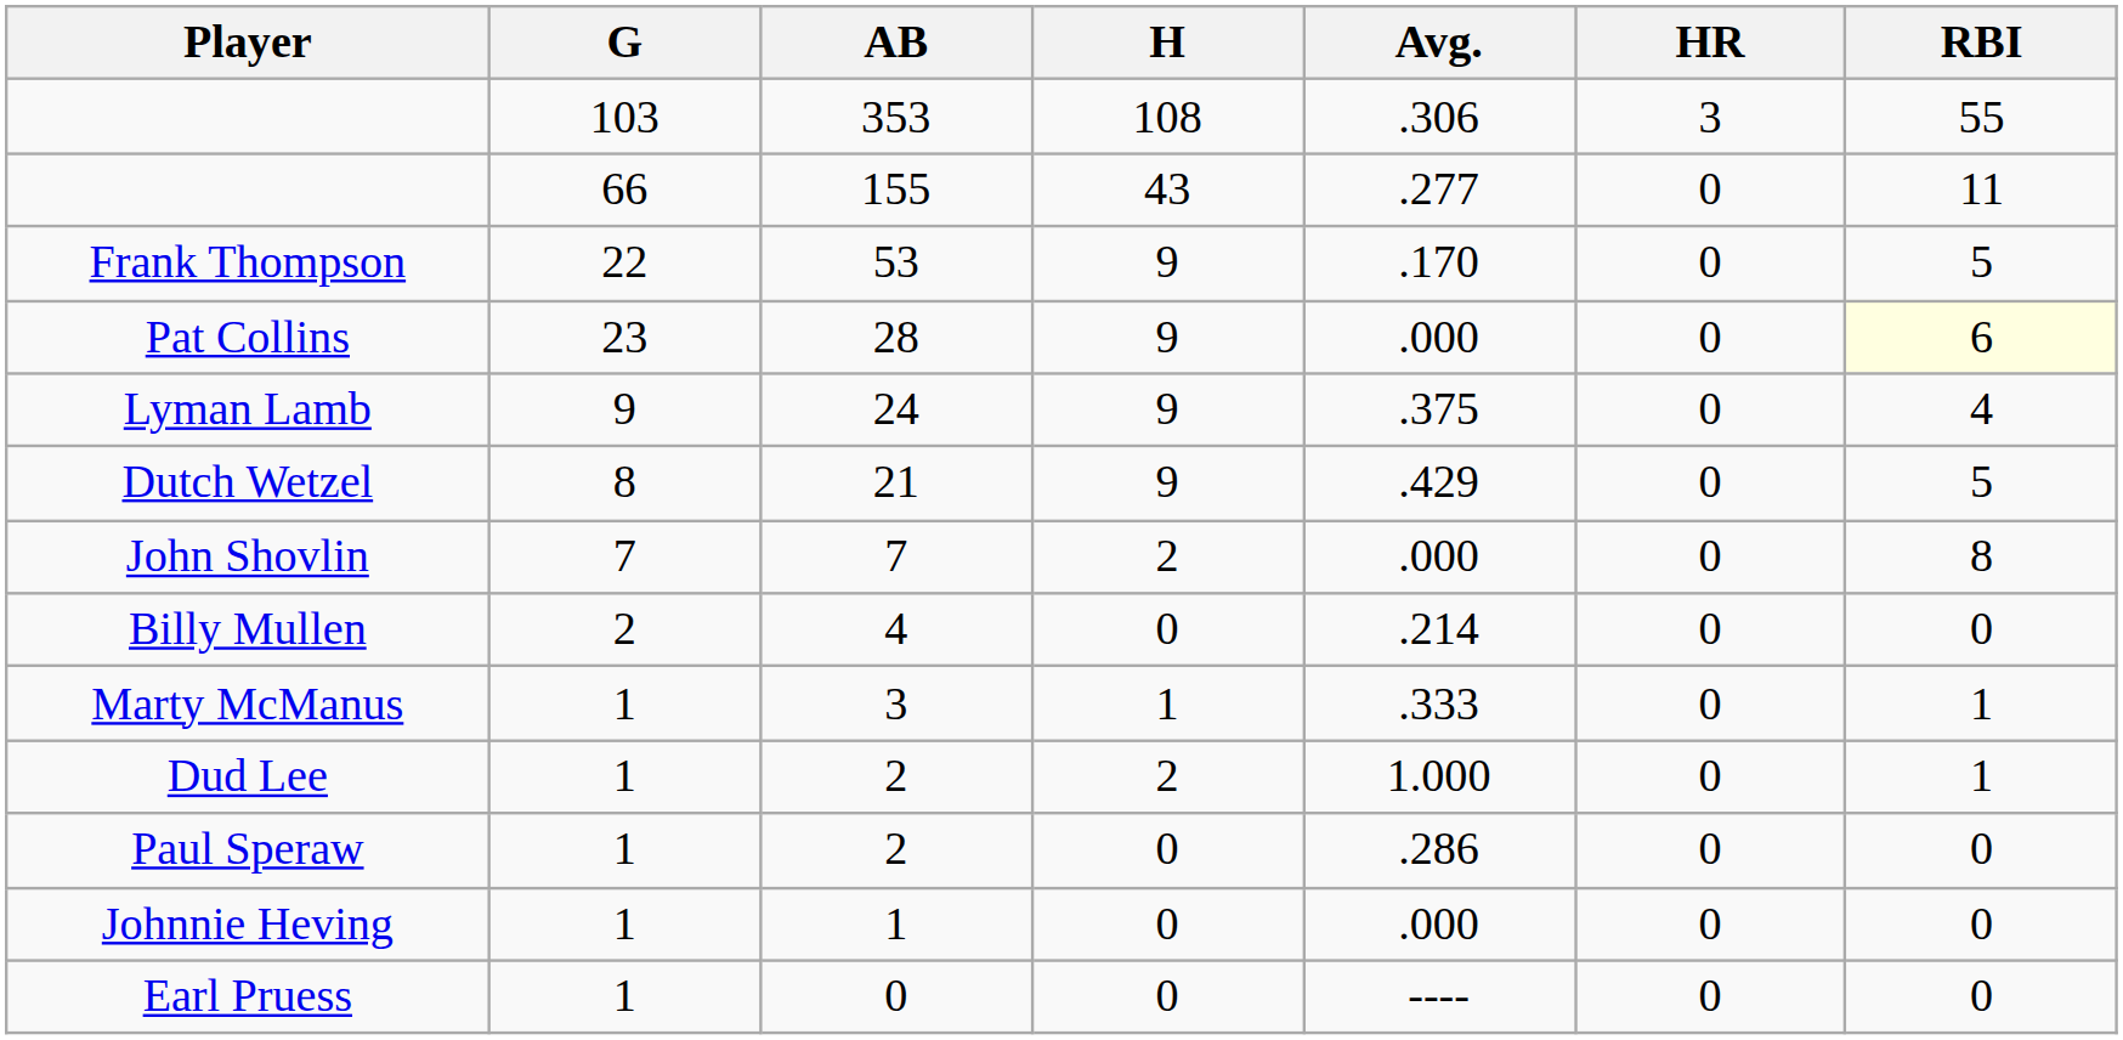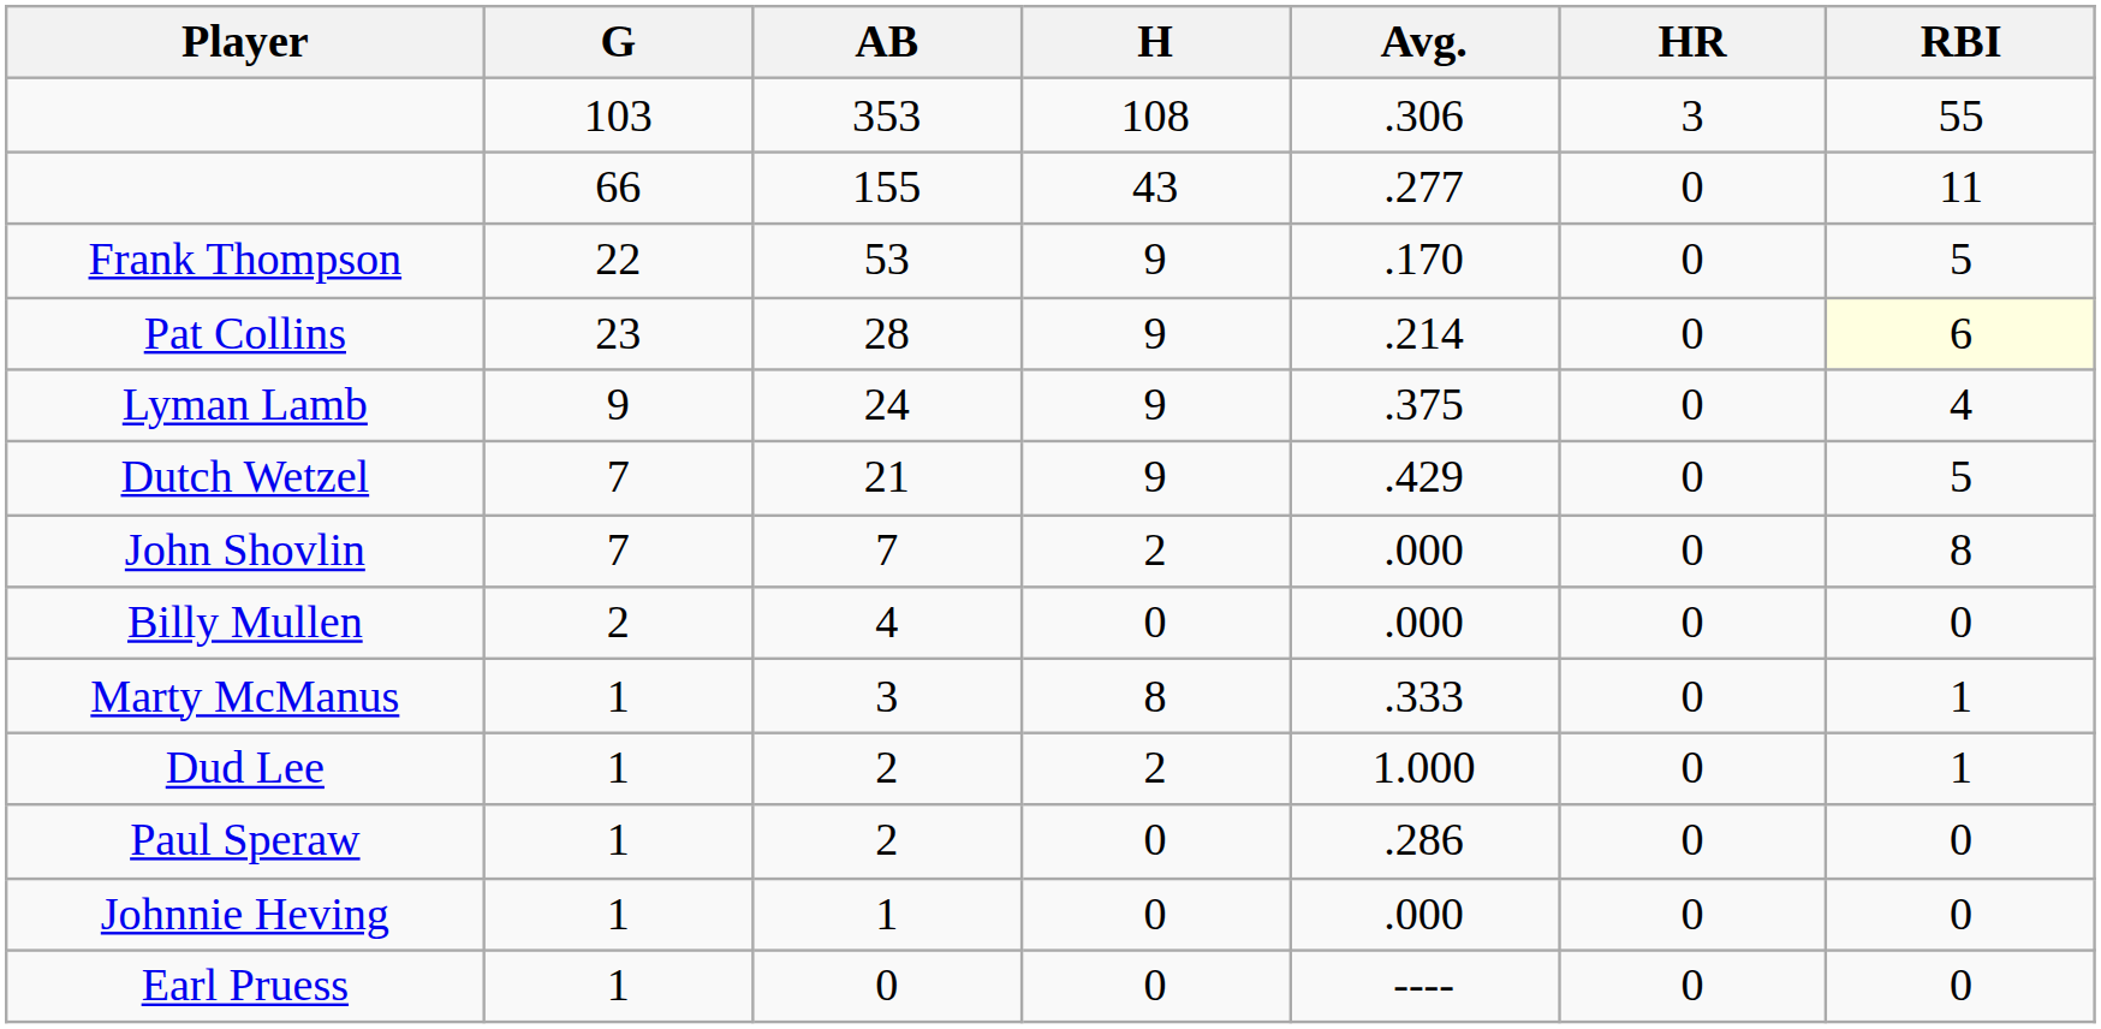 <table class="wikitable sortable">
 <tr>
 <th bgcolor="#DDDDFF" width="16%">Player</th>
 <th bgcolor="#DDDDFF" width="9%">G</th>
 <th bgcolor="#DDDDFF" width="9%">AB</th>
 <th bgcolor="#DDDDFF" width="9%">H</th>
 <th bgcolor="#DDDDFF" width="9%">Avg.</th>
 <th bgcolor="#DDDDFF" width="9%">HR</th>
 <th bgcolor="#DDDDFF" width="9%">RBI</th>
 </tr>
 <tr align="center">
 <td></td>
 <td>103</td>
 <td>353</td>
 <td>108</td>
 <td>.306</td>
 <td>3</td>
 <td>55</td>
 </tr>
 <tr align="center">
 <td></td>
 <td>66</td>
 <td>155</td>
 <td>43</td>
 <td>.277</td>
 <td>0</td>
 <td>11</td>
 </tr>
 <tr align="center">
 <td><a href='#'>Frank Thompson</a></td>
 <td>22</td>
 <td>53</td>
 <td>9</td>
 <td>.170</td>
 <td>0</td>
 <td>5</td>
 </tr>
 <tr align="center">
 <td><a href='#'>Pat Collins</a></td>
 <td>23</td>
 <td>28</td>
 <td>9</td>
-<td>.000</td>
+<td>.214</td>
 <td>0</td>
 <td style="background: lightyellow;">6</td>
 </tr>
 <tr align="center">
 <td><a href='#'>Lyman Lamb</a></td>
 <td>9</td>
 <td>24</td>
 <td>9</td>
 <td>.375</td>
 <td>0</td>
 <td>4</td>
 </tr>
 <tr align="center">
 <td><a href='#'>Dutch Wetzel</a></td>
-<td>8</td>
+<td>7</td>
 <td>21</td>
 <td>9</td>
 <td>.429</td>
 <td>0</td>
 <td>5</td>
 </tr>
 <tr align="center">
 <td><a href='#'>John Shovlin</a></td>
 <td>7</td>
 <td>7</td>
 <td>2</td>
 <td>.000</td>
 <td>0</td>
 <td>8</td>
 </tr>
 <tr align="center">
 <td><a href='#'>Billy Mullen</a></td>
 <td>2</td>
 <td>4</td>
 <td>0</td>
-<td>.214</td>
+<td>.000</td>
 <td>0</td>
 <td>0</td>
 </tr>
 <tr align="center">
 <td><a href='#'>Marty McManus</a></td>
 <td>1</td>
 <td>3</td>
-<td>1</td>
+<td>8</td>
 <td>.333</td>
 <td>0</td>
 <td>1</td>
 </tr>
 <tr align="center">
 <td><a href='#'>Dud Lee</a></td>
 <td>1</td>
 <td>2</td>
 <td>2</td>
 <td>1.000</td>
 <td>0</td>
 <td>1</td>
 </tr>
 <tr align="center">
 <td><a href='#'>Paul Speraw</a></td>
 <td>1</td>
 <td>2</td>
 <td>0</td>
 <td>.286</td>
 <td>0</td>
 <td>0</td>
 </tr>
 <tr align="center">
 <td><a href='#'>Johnnie Heving</a></td>
 <td>1</td>
 <td>1</td>
 <td>0</td>
 <td>.000</td>
 <td>0</td>
 <td>0</td>
 </tr>
 <tr align="center">
 <td><a href='#'>Earl Pruess</a></td>
 <td>1</td>
 <td>0</td>
 <td>0</td>
 <td>----</td>
 <td>0</td>
 <td>0</td>
 </tr>
 </table>
